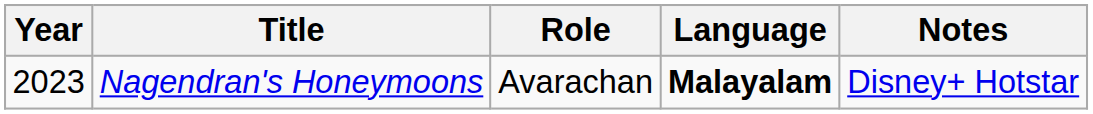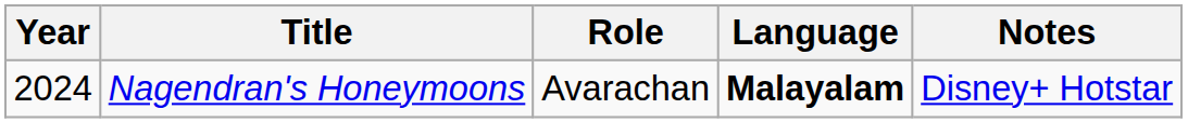 <table class="wikitable sortable">
 <tr>
 <th scope="col">Year</th>
 <th scope="col">Title</th>
 <th scope="col">Role</th>
 <th scope="col">Language</th>
 <th scope="col" class="unsortable">Notes</th>
 </tr>
 <tr>
-<td>2023</td>
+<td>2024</td>
 <td><em><a href='#'>Nagendran's Honeymoons</a></em></td>
 <td>Avarachan</td>
 <td><strong>Malayalam</strong></td>
 <td><a href='#'>Disney+ Hotstar</a></td>
 </tr>
 </table>
